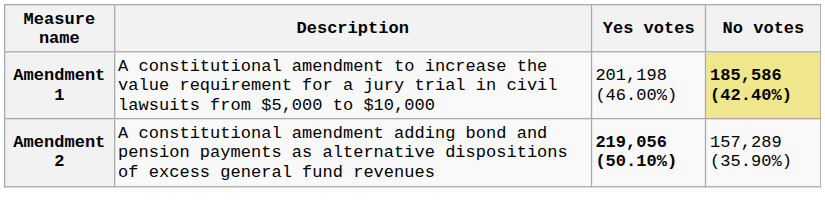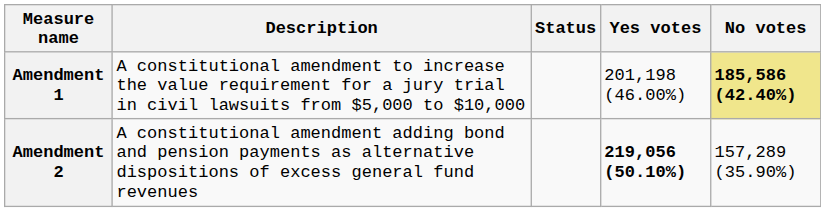 <table class="wikitable sortable plainrowheaders" style="width:100%">
 <tr>
 <th scope="col">Measure name</th>
 <th class="unsortable" scope="col">Description</th>
+<th scope="col">Status</th>
 <th scope="col">Yes votes</th>
 <th scope="col">No votes</th>
 </tr>
 <tr>
 <th scope="row">Amendment 1</th>
 <td>A constitutional amendment to increase the value requirement for a jury trial in civil lawsuits from $5,000 to $10,000</td>
+<td></td>
 <td>201,198 (46.00%)</td>
 <td style="background: khaki;"><strong>185,586 (42.40%)</strong></td>
 </tr>
 <tr>
 <th scope="row">Amendment 2</th>
 <td>A constitutional amendment adding bond and pension payments as alternative dispositions of excess general fund revenues</td>
+<td></td>
 <td><strong>219,056 (50.10%)</strong></td>
 <td>157,289 (35.90%)</td>
 </tr>
 </table>
